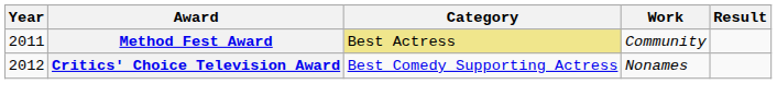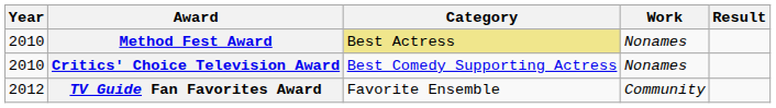 <table class="wikitable plainrowheaders">
 <tr>
 <th scope="col">Year</th>
 <th scope="col">Award</th>
 <th scope="col">Category</th>
 <th scope="col">Work</th>
 <th scope="col">Result</th>
 </tr>
 <tr>
-<td>2011</td>
+<td>2010</td>
 <th scope="row"><a href='#'>Method Fest Award</a></th>
 <td style="background: khaki;">Best Actress</td>
-<td><em>Community</em></td>
+<td><em>Nonames</em></td>
 <td></td>
 </tr>
 <tr>
-<td>2012</td>
+<td>2010</td>
 <th scope="row"><a href='#'>Critics' Choice Television Award</a></th>
 <td><a href='#'>Best Comedy Supporting Actress</a></td>
 <td><em>Nonames</em></td>
 <td></td>
 </tr>
+<tr>
+<td>2012</td>
+<th scope="row"><em><a href='#'>TV Guide</a></em> Fan Favorites Award</th>
+<td>Favorite Ensemble</td>
+<td><em>Community</em></td>
+<td></td>
+</tr>
 </table>
